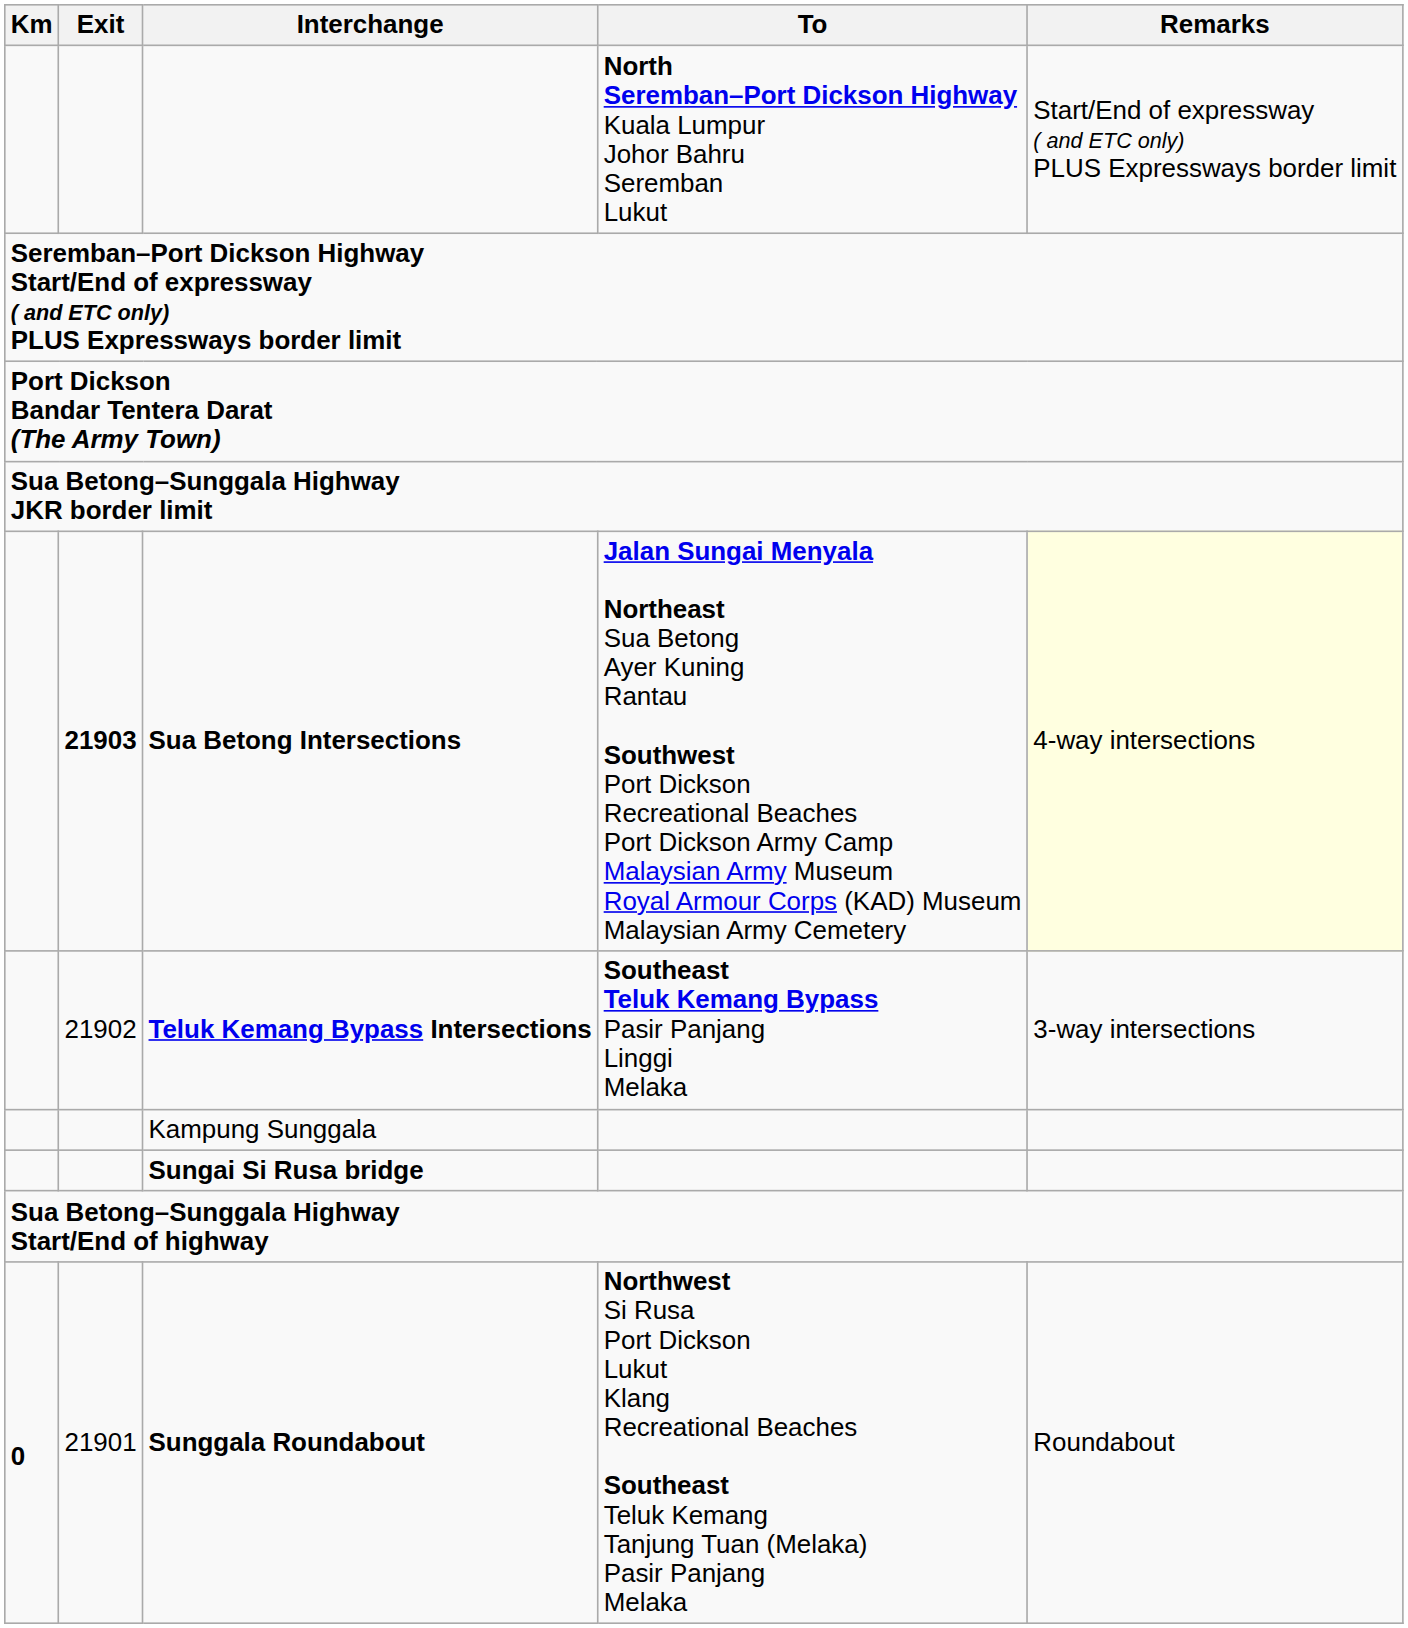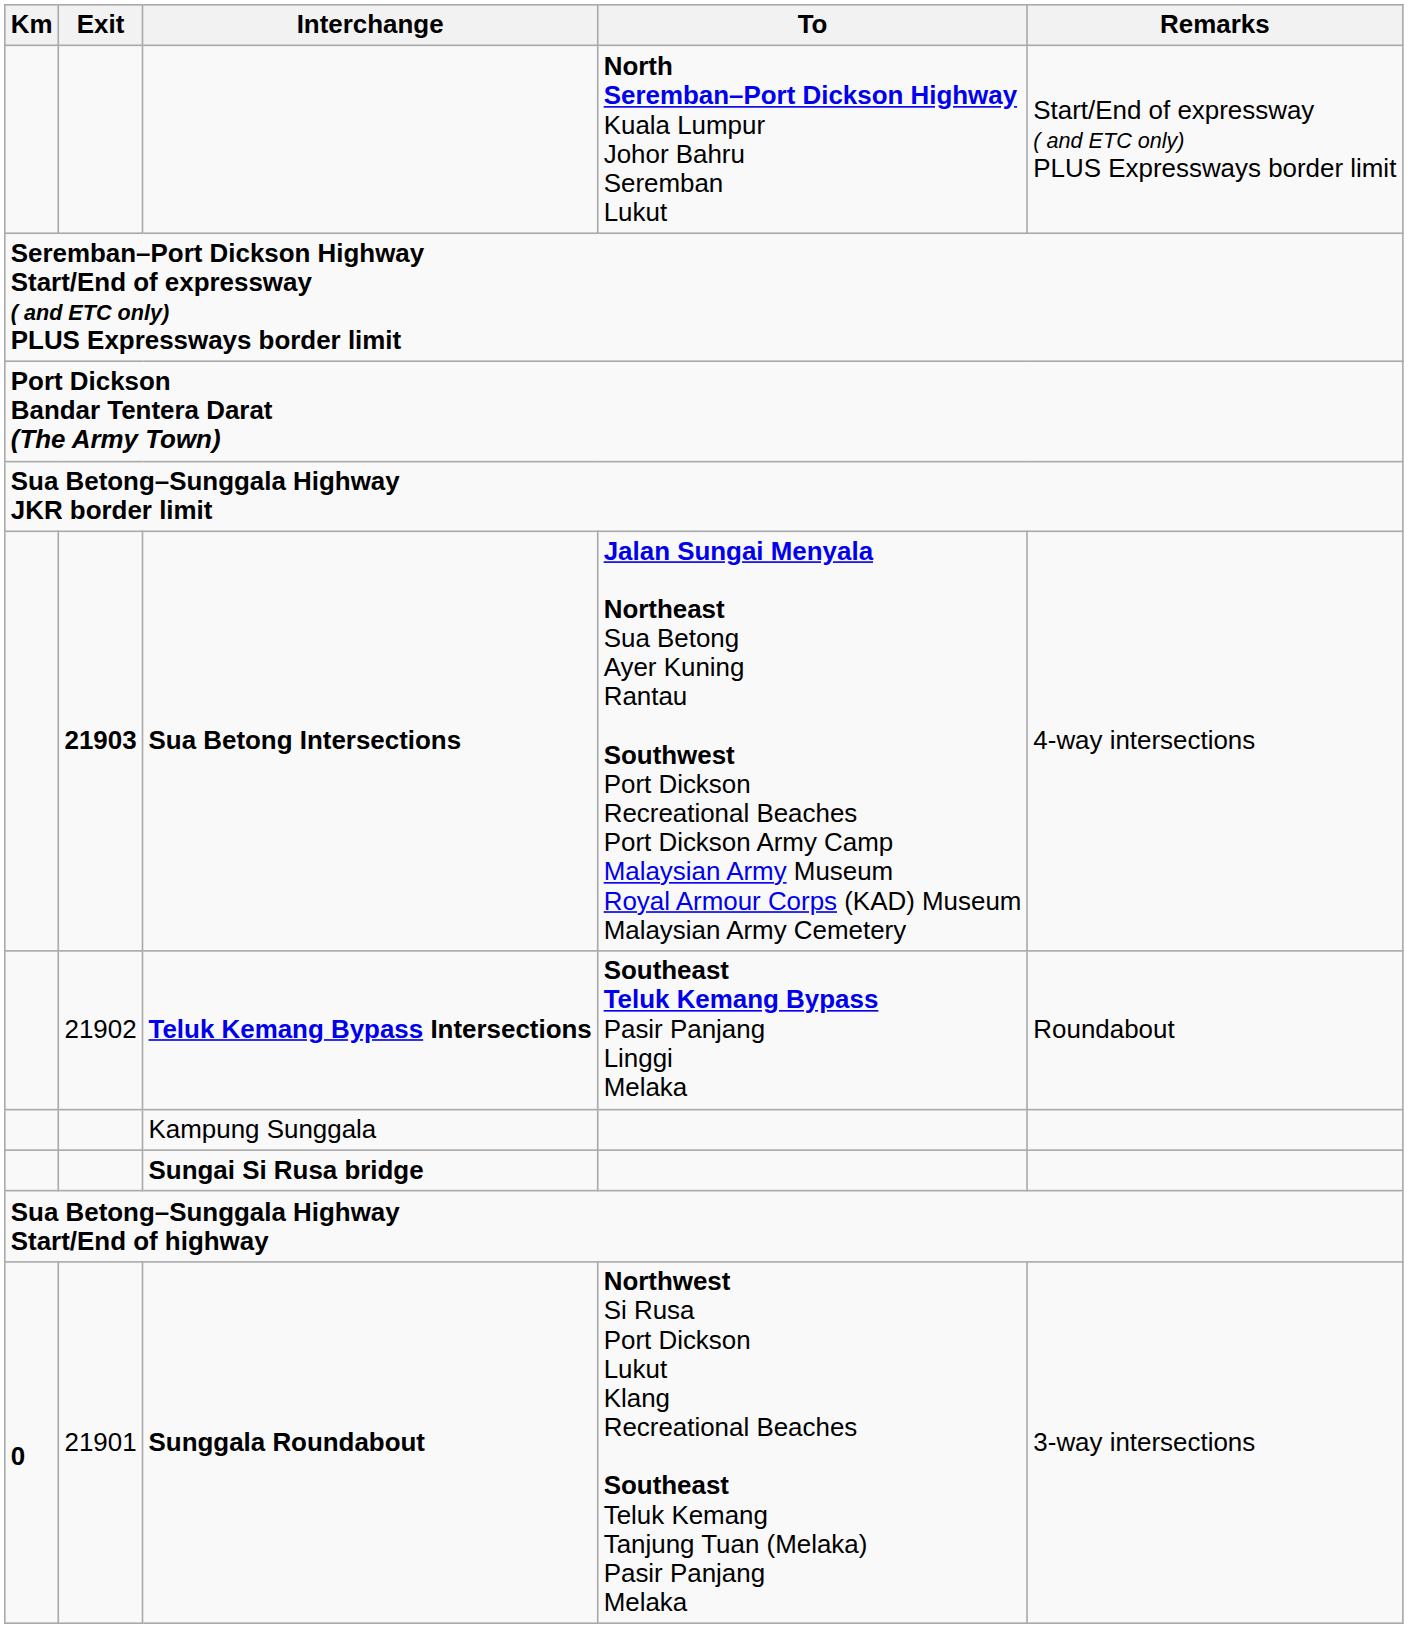 <table class="wikitable">
 <tr>
 <th>Km</th>
 <th>Exit</th>
 <th>Interchange</th>
 <th>To</th>
 <th>Remarks</th>
 </tr>
 <tr>
 <td></td>
 <td></td>
 <td></td>
 <td><strong>North</strong><br> <strong><a href='#'>Seremban–Port Dickson Highway</a></strong><br>  Kuala Lumpur<br>  Johor Bahru<br> Seremban<br> Lukut</td>
 <td>Start/End of expressway<br><small><em>( and  ETC only)</em></small><br>PLUS Expressways border limit</td>
 </tr>
 <tr>
 <td style="width:600px" colspan="6" style="text-align:center; background:green;"><strong><span> Seremban–Port Dickson Highway<br>Start/End of expressway<br><small><em>( and  ETC only)</em></small><br>PLUS Expressways border limit</span></strong></td>
 </tr>
 <tr>
 <td style="width:600px" colspan="6" style="text-align:center; background:red;"><strong><span>Port Dickson<br>Bandar Tentera Darat<br><em>(The Army Town)</em></span></strong></td>
 </tr>
 <tr>
 <td style="width:600px" colspan="6" style="text-align:center; background:blue;"><strong><span> Sua Betong–Sunggala Highway<br>JKR border limit</span></strong></td>
 </tr>
 <tr>
 <td></td>
 <td><strong>21903</strong></td>
 <td><strong>Sua Betong Intersections</strong></td>
 <td> <strong><a href='#'>Jalan Sungai Menyala</a></strong><br><br><strong>Northeast</strong><br> Sua Betong<br> Ayer Kuning<br> Rantau<br><br><strong>Southwest</strong><br> Port Dickson<br>Recreational Beaches <br>Port Dickson Army Camp<br><a href='#'>Malaysian Army</a> Museum<br><a href='#'>Royal Armour Corps</a> (KAD) Museum<br>Malaysian Army Cemetery</td>
-<td style="background: lightyellow;">4-way intersections</td>
+<td>4-way intersections</td>
 </tr>
 <tr>
 <td></td>
 <td>21902</td>
 <td><strong><a href='#'>Teluk Kemang Bypass</a> Intersections</strong></td>
 <td><strong>Southeast</strong><br> <strong><a href='#'>Teluk Kemang Bypass</a></strong><br> Pasir Panjang<br> Linggi<br> Melaka</td>
-<td>3-way intersections</td>
+<td>Roundabout</td>
 </tr>
 <tr>
 <td></td>
 <td></td>
 <td>Kampung Sunggala</td>
 <td></td>
 <td></td>
 </tr>
 <tr>
 <td></td>
 <td></td>
 <td><strong>Sungai Si Rusa bridge</strong></td>
 <td></td>
 <td></td>
 </tr>
 <tr>
 <td style="width:600px" colspan="6" style="text-align:center; background:blue;"><strong><span> Sua Betong–Sunggala Highway<br>Start/End of highway</span></strong></td>
 </tr>
 <tr>
 <td><br><strong>0</strong></td>
 <td>21901</td>
 <td><strong>Sunggala Roundabout</strong></td>
 <td><strong>Northwest</strong><br> Si Rusa<br> Port Dickson<br> Lukut<br> Klang<br>Recreational Beaches <br><br><strong>Southeast</strong><br> Teluk Kemang<br> Tanjung Tuan (Melaka)<br> Pasir Panjang<br> Melaka</td>
-<td>Roundabout</td>
+<td>3-way intersections</td>
 </tr>
 </table>
